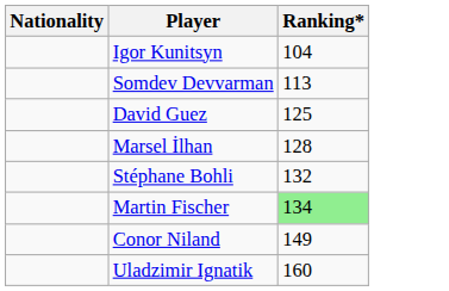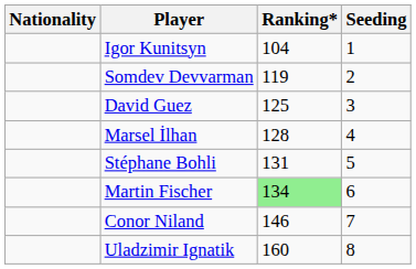 <table class="wikitable" border="1">
 <tr>
 <th>Nationality</th>
 <th>Player</th>
 <th>Ranking*</th>
+<th>Seeding</th>
 </tr>
 <tr>
 <td></td>
 <td><a href='#'>Igor Kunitsyn</a></td>
 <td>104</td>
+<td>1</td>
 </tr>
 <tr>
 <td></td>
 <td><a href='#'>Somdev Devvarman</a></td>
-<td>113</td>
+<td>119</td>
+<td>2</td>
 </tr>
 <tr>
 <td></td>
 <td><a href='#'>David Guez</a></td>
 <td>125</td>
+<td>3</td>
 </tr>
 <tr>
 <td></td>
 <td><a href='#'>Marsel İlhan</a></td>
 <td>128</td>
+<td>4</td>
 </tr>
 <tr>
 <td></td>
 <td><a href='#'>Stéphane Bohli</a></td>
-<td>132</td>
+<td>131</td>
+<td>5</td>
 </tr>
 <tr>
 <td></td>
 <td><a href='#'>Martin Fischer</a></td>
 <td style="background: lightgreen;">134</td>
+<td>6</td>
 </tr>
 <tr>
 <td></td>
 <td><a href='#'>Conor Niland</a></td>
-<td>149</td>
+<td>146</td>
+<td>7</td>
 </tr>
 <tr>
 <td></td>
 <td><a href='#'>Uladzimir Ignatik</a></td>
 <td>160</td>
+<td>8</td>
 </tr>
 </table>
